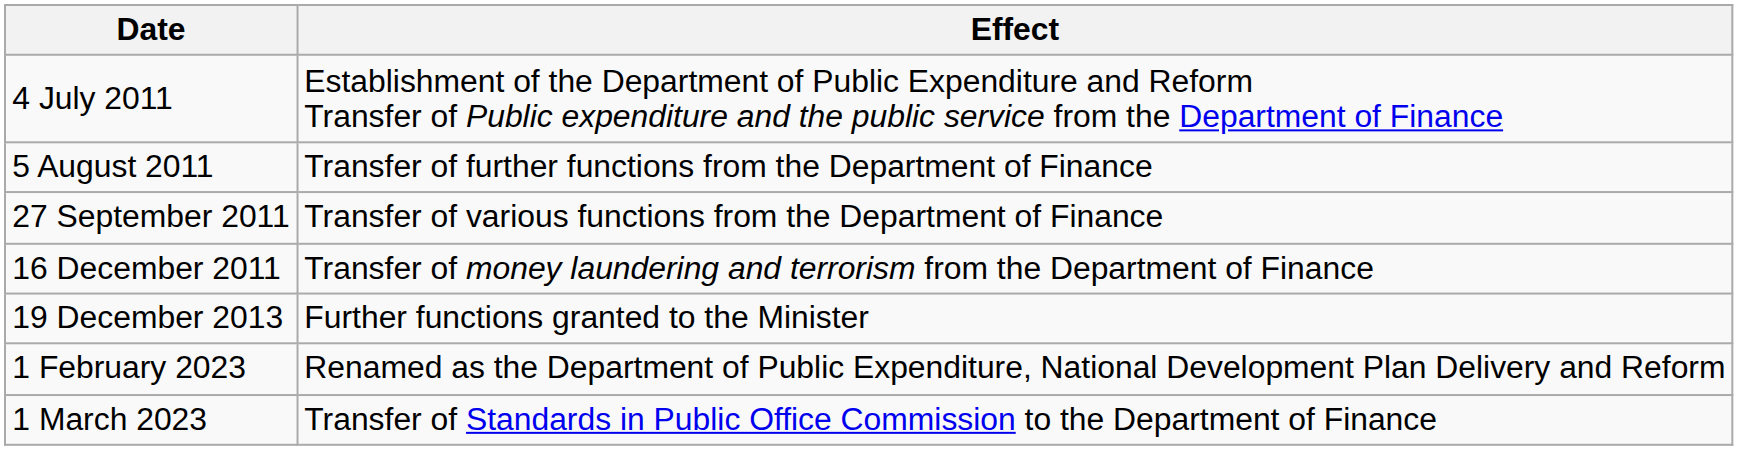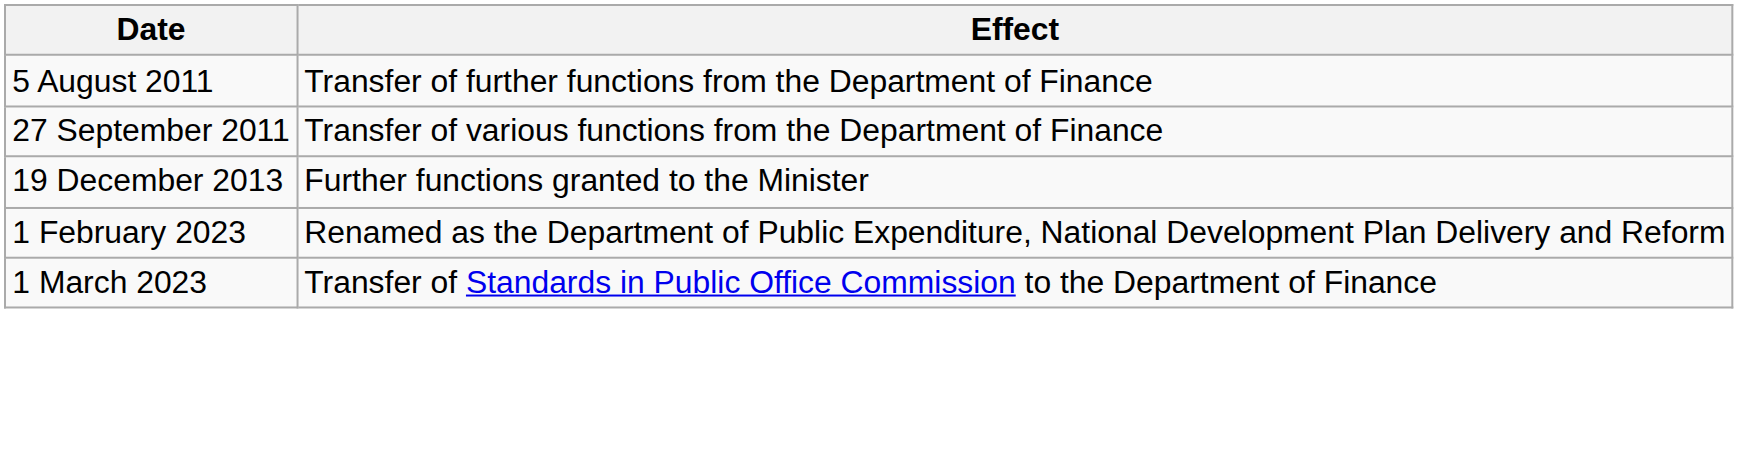 <table class="wikitable">
 <tr>
 <th>Date</th>
 <th>Effect</th>
-</tr>
-<tr>
-<td>4 July 2011</td>
-<td>Establishment of the Department of Public Expenditure and Reform<br>Transfer of <em>Public expenditure and the public service</em> from the <a href='#'>Department of Finance</a></td>
 </tr>
 <tr>
 <td>5 August 2011</td>
 <td>Transfer of further functions from the Department of Finance</td>
 </tr>
 <tr>
 <td>27 September 2011</td>
 <td>Transfer of various functions from the Department of Finance</td>
-</tr>
-<tr>
-<td>16 December 2011</td>
-<td>Transfer of <em>money laundering and terrorism</em> from the Department of Finance</td>
 </tr>
 <tr>
 <td>19 December 2013</td>
 <td>Further functions granted to the Minister</td>
 </tr>
 <tr>
 <td>1 February 2023</td>
 <td>Renamed as the Department of Public Expenditure, National Development Plan Delivery and Reform</td>
 </tr>
 <tr>
 <td>1 March 2023</td>
 <td>Transfer of <a href='#'>Standards in Public Office Commission</a> to the Department of Finance</td>
 </tr>
 </table>
